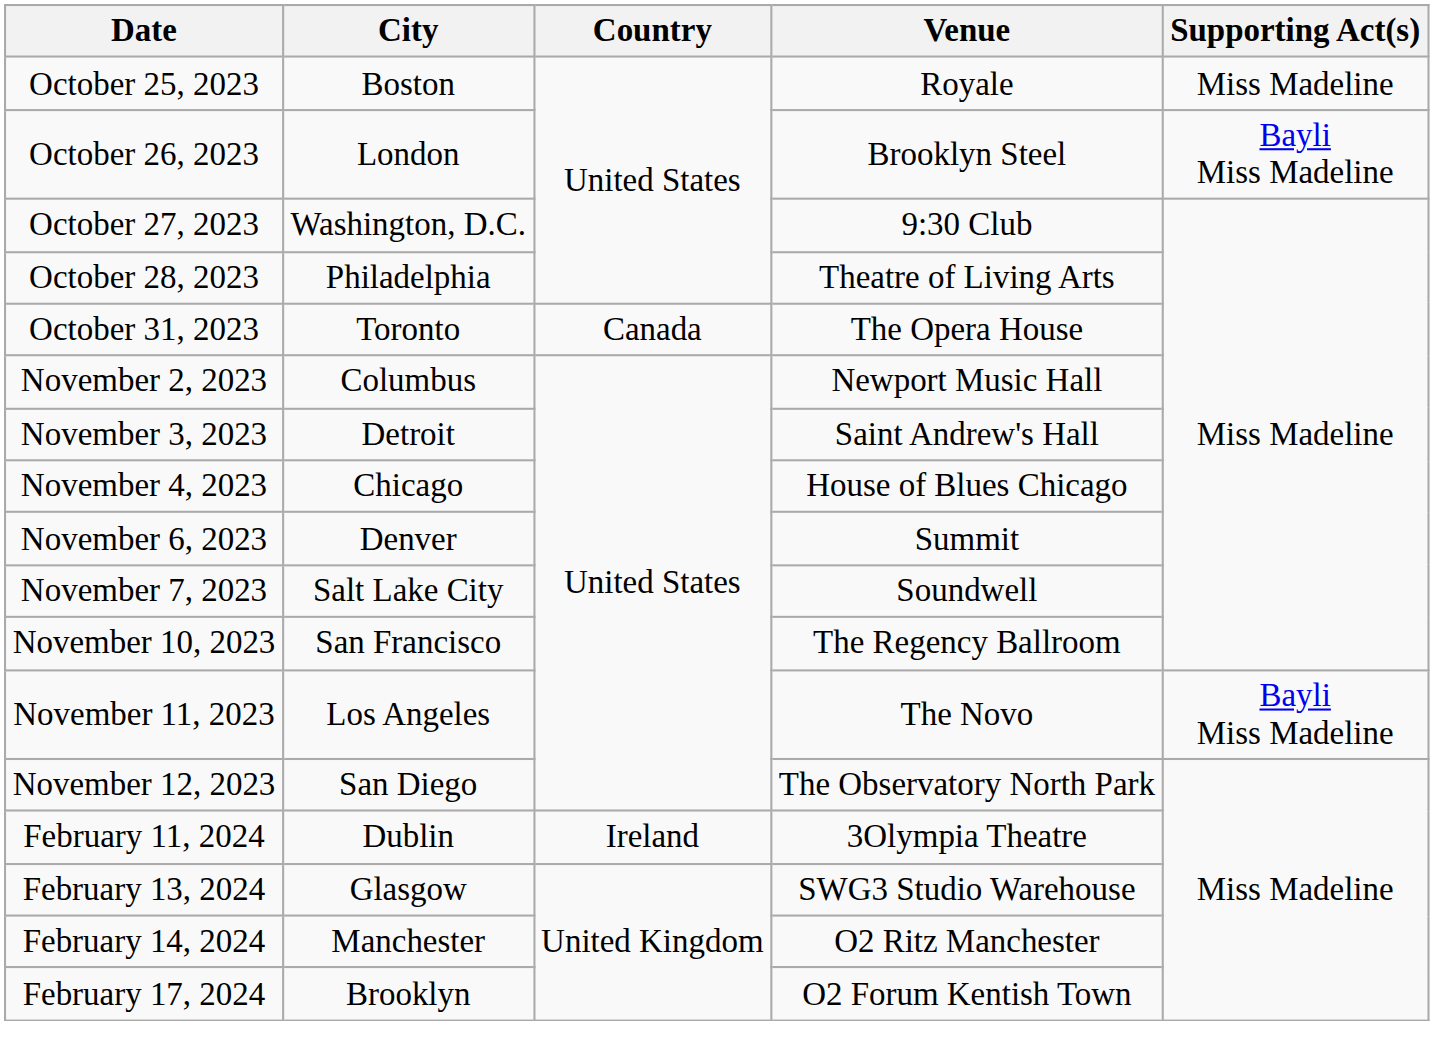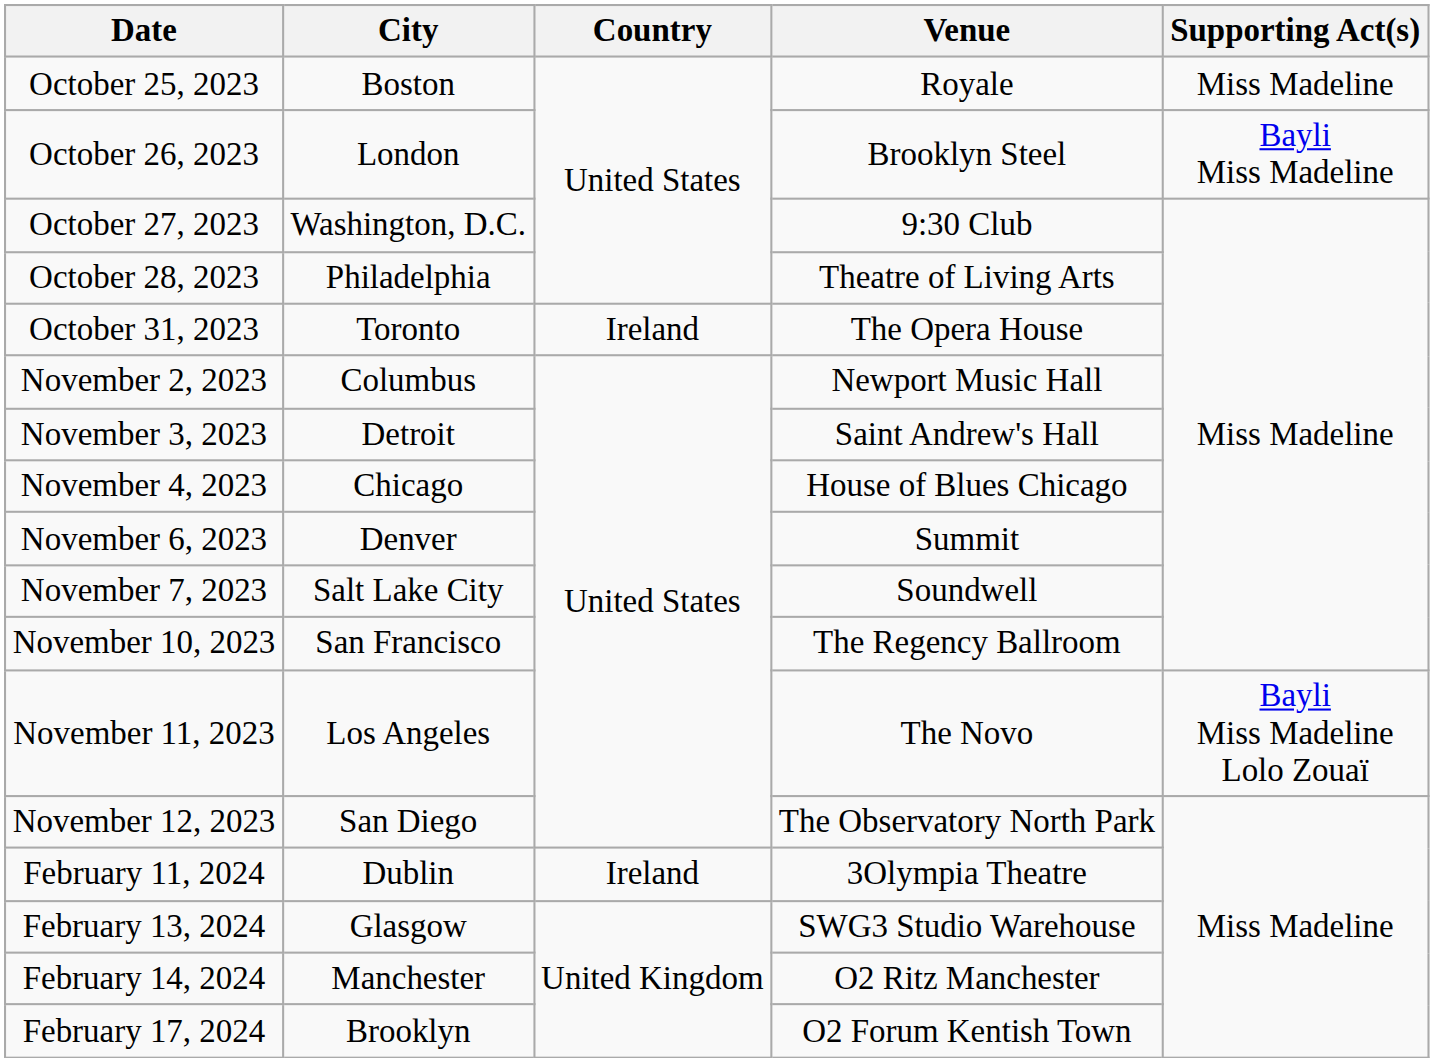 <table class="wikitable" style="text-align:center;">
 <tr>
 <th>Date</th>
 <th>City</th>
 <th>Country</th>
 <th>Venue</th>
 <th>Supporting Act(s)</th>
 </tr>
 <tr>
 <td>October 25, 2023</td>
 <td>Boston</td>
 <td rowspan="4">United States</td>
 <td>Royale</td>
 <td>Miss Madeline</td>
 </tr>
 <tr>
 <td>October 26, 2023</td>
 <td>London</td>
 <td>Brooklyn Steel</td>
 <td><a href='#'>Bayli</a><br>Miss Madeline</td>
 </tr>
 <tr>
 <td>October 27, 2023</td>
 <td>Washington, D.C.</td>
 <td>9:30 Club</td>
 <td rowspan="9">Miss Madeline</td>
 </tr>
 <tr>
 <td>October 28, 2023</td>
 <td>Philadelphia</td>
 <td>Theatre of Living Arts</td>
 </tr>
 <tr>
 <td>October 31, 2023</td>
 <td>Toronto</td>
-<td>Canada</td>
+<td>Ireland</td>
 <td>The Opera House</td>
 </tr>
 <tr>
 <td>November 2, 2023</td>
 <td>Columbus</td>
 <td rowspan="8">United States</td>
 <td>Newport Music Hall</td>
 </tr>
 <tr>
 <td>November 3, 2023</td>
 <td>Detroit</td>
 <td>Saint Andrew's Hall</td>
 </tr>
 <tr>
 <td>November 4, 2023</td>
 <td>Chicago</td>
 <td>House of Blues Chicago</td>
 </tr>
 <tr>
 <td>November 6, 2023</td>
 <td>Denver</td>
 <td>Summit</td>
 </tr>
 <tr>
 <td>November 7, 2023</td>
 <td>Salt Lake City</td>
 <td>Soundwell</td>
 </tr>
 <tr>
 <td>November 10, 2023</td>
 <td>San Francisco</td>
 <td>The Regency Ballroom</td>
 </tr>
 <tr>
 <td>November 11, 2023</td>
 <td>Los Angeles</td>
 <td>The Novo</td>
-<td><a href='#'>Bayli</a><br>Miss Madeline</td>
+<td><a href='#'>Bayli</a><br>Miss Madeline<br>Lolo Zouaï</td>
 </tr>
 <tr>
 <td>November 12, 2023</td>
 <td>San Diego</td>
 <td>The Observatory North Park</td>
 <td rowspan="5">Miss Madeline</td>
 </tr>
 <tr>
 <td>February 11, 2024</td>
 <td>Dublin</td>
 <td>Ireland</td>
 <td>3Olympia Theatre</td>
 </tr>
 <tr>
 <td>February 13, 2024</td>
 <td>Glasgow</td>
 <td rowspan="3">United Kingdom</td>
 <td>SWG3 Studio Warehouse</td>
 </tr>
 <tr>
 <td>February 14, 2024</td>
 <td>Manchester</td>
 <td>O2 Ritz Manchester</td>
 </tr>
 <tr>
 <td>February 17, 2024</td>
 <td>Brooklyn</td>
 <td>O2 Forum Kentish Town</td>
 </tr>
 </table>
